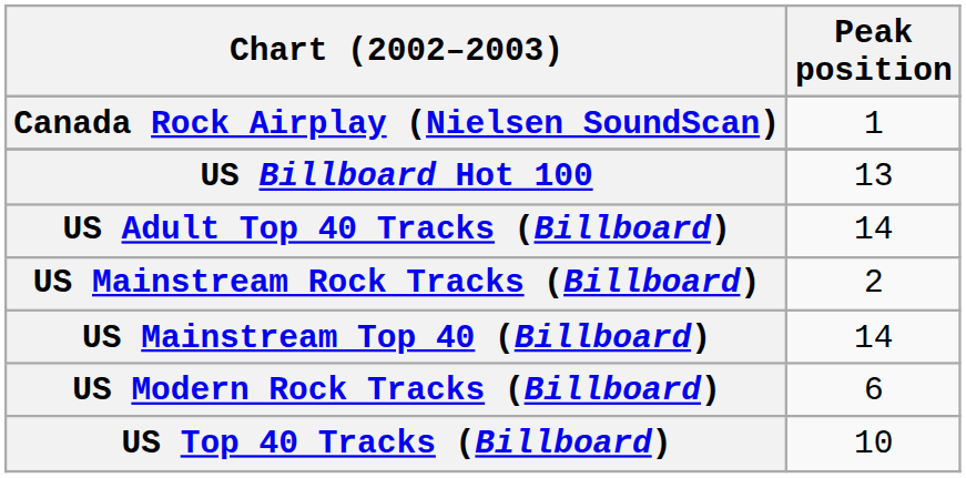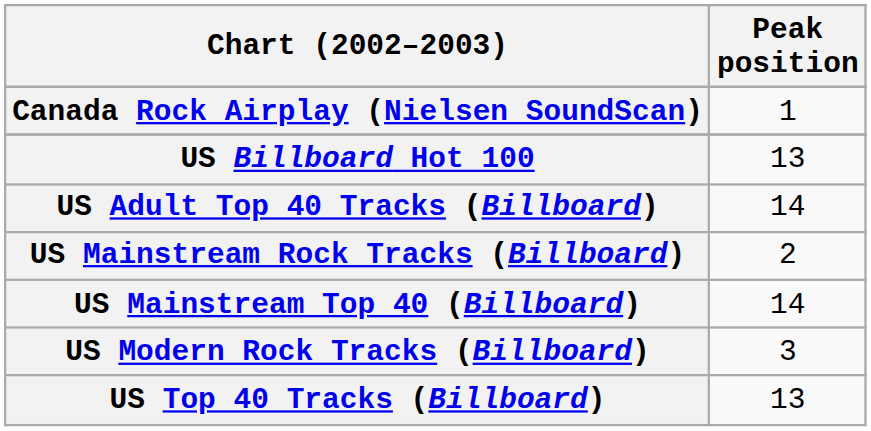 <table class="wikitable sortable plainrowheaders" style="text-align:center">
 <tr>
 <th>Chart (2002–2003)</th>
 <th>Peak<br>position</th>
 </tr>
 <tr>
 </tr>
 <tr>
 <th scope="row">Canada <a href='#'>Rock Airplay</a> (<a href='#'>Nielsen SoundScan</a>)</th>
 <td>1</td>
 </tr>
 <tr>
 </tr>
 <tr>
 </tr>
 <tr>
 </tr>
 <tr>
 </tr>
 <tr>
 </tr>
 <tr>
 <th scope="row">US <a href='#'><em>Billboard</em> Hot 100</a></th>
 <td>13</td>
 </tr>
 <tr>
 <th scope="row">US <a href='#'>Adult Top 40 Tracks</a> (<em><a href='#'>Billboard</a></em>)</th>
 <td>14</td>
 </tr>
 <tr>
 <th scope="row">US <a href='#'>Mainstream Rock Tracks</a> (<em><a href='#'>Billboard</a></em>)</th>
 <td>2</td>
 </tr>
 <tr>
 <th scope="row">US <a href='#'>Mainstream Top 40</a> (<em><a href='#'>Billboard</a></em>)</th>
 <td>14</td>
 </tr>
 <tr>
 <th scope="row">US <a href='#'>Modern Rock Tracks</a> (<a href='#'><em>Billboard</em></a>)</th>
-<td>6</td>
+<td>3</td>
 </tr>
 <tr>
 <th scope="row">US <a href='#'>Top 40 Tracks</a> (<a href='#'><em>Billboard</em></a>)</th>
-<td>10</td>
+<td>13</td>
 </tr>
 </table>
